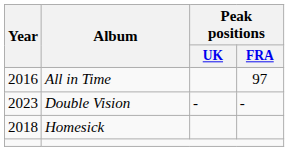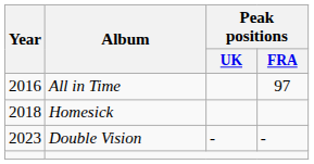 <table class="wikitable">
 <tr>
 <th align="center" rowspan="2">Year</th>
 <th align="center" rowspan="2" width="150">Album</th>
 <th align="center" colspan="2" width="30">Peak positions</th>
 </tr>
 <tr>
 <th scope="col" style="width:3em;font-size:90%;"><a href='#'>UK</a></th>
 <th scope="col" style="width:3em;font-size:90%;"><a href='#'>FRA</a><br></th>
 </tr>
 <tr>
 <td style="text-align:center;">2016</td>
 <td style="text-align:left;"><em>All in Time</em></td>
 <td style="text-align:center;"></td>
 <td style="text-align:center;">97</td>
 </tr>
 <tr>
+<td>2018</td>
+<td><em>Homesick</em></td>
+<td></td>
+<td></td>
+</tr>
+<tr>
 <td>2023</td>
 <td><em>Double Vision</em></td>
 <td>-</td>
 <td>-</td>
 </tr>
 <tr>
-<td>2018</td>
-<td><em>Homesick</em></td>
-<td></td>
-<td></td>
-</tr>
-<tr>
 <td></td>
 </tr>
 </table>
